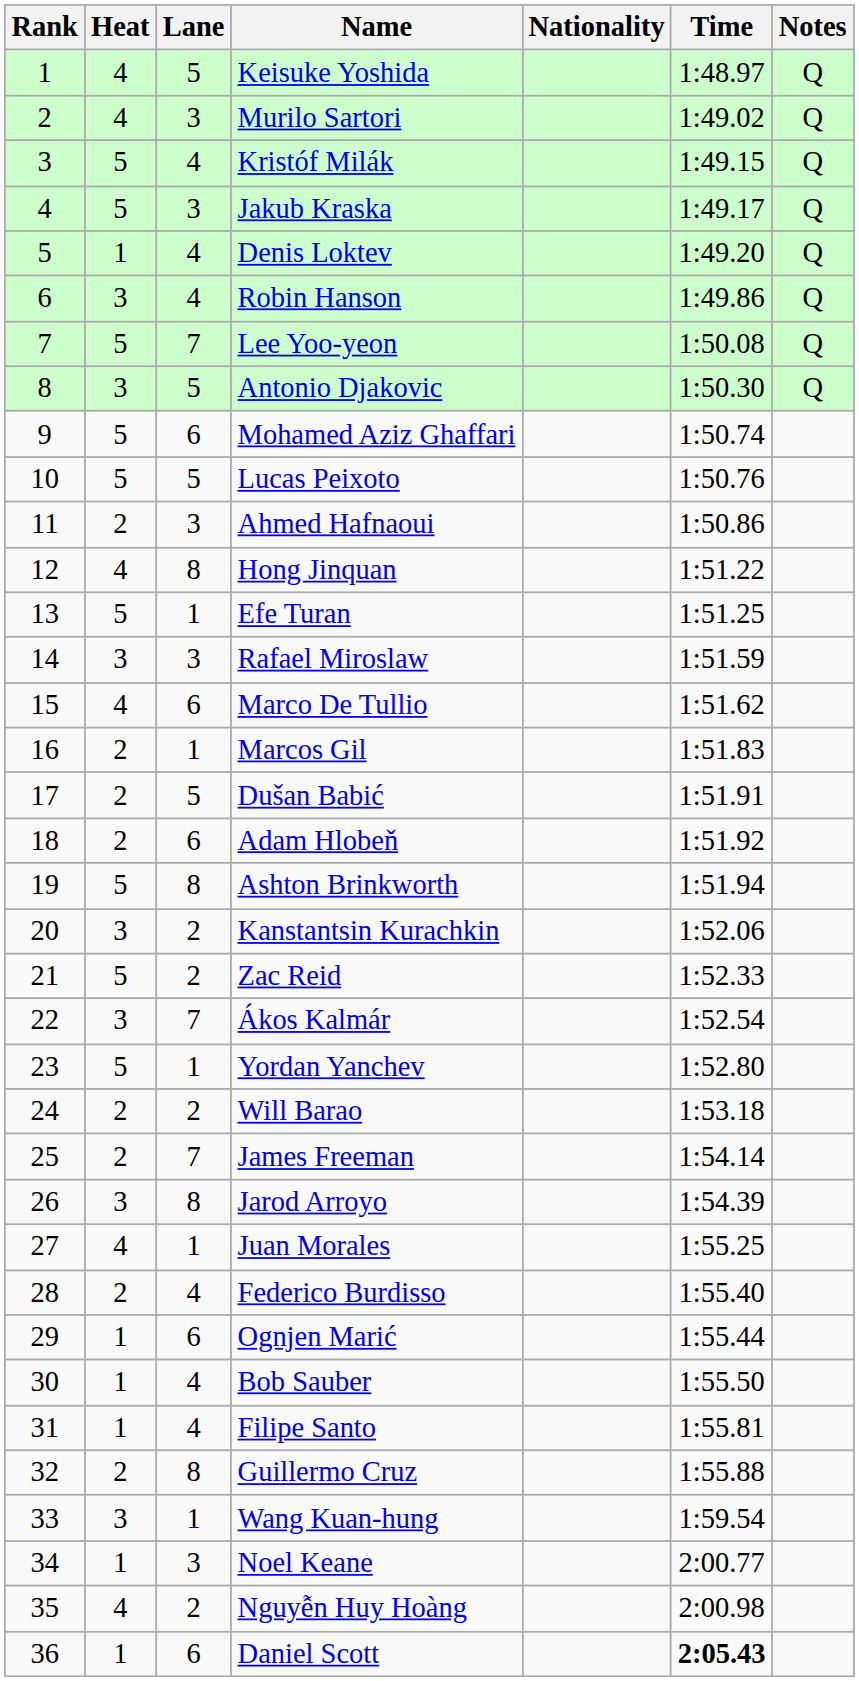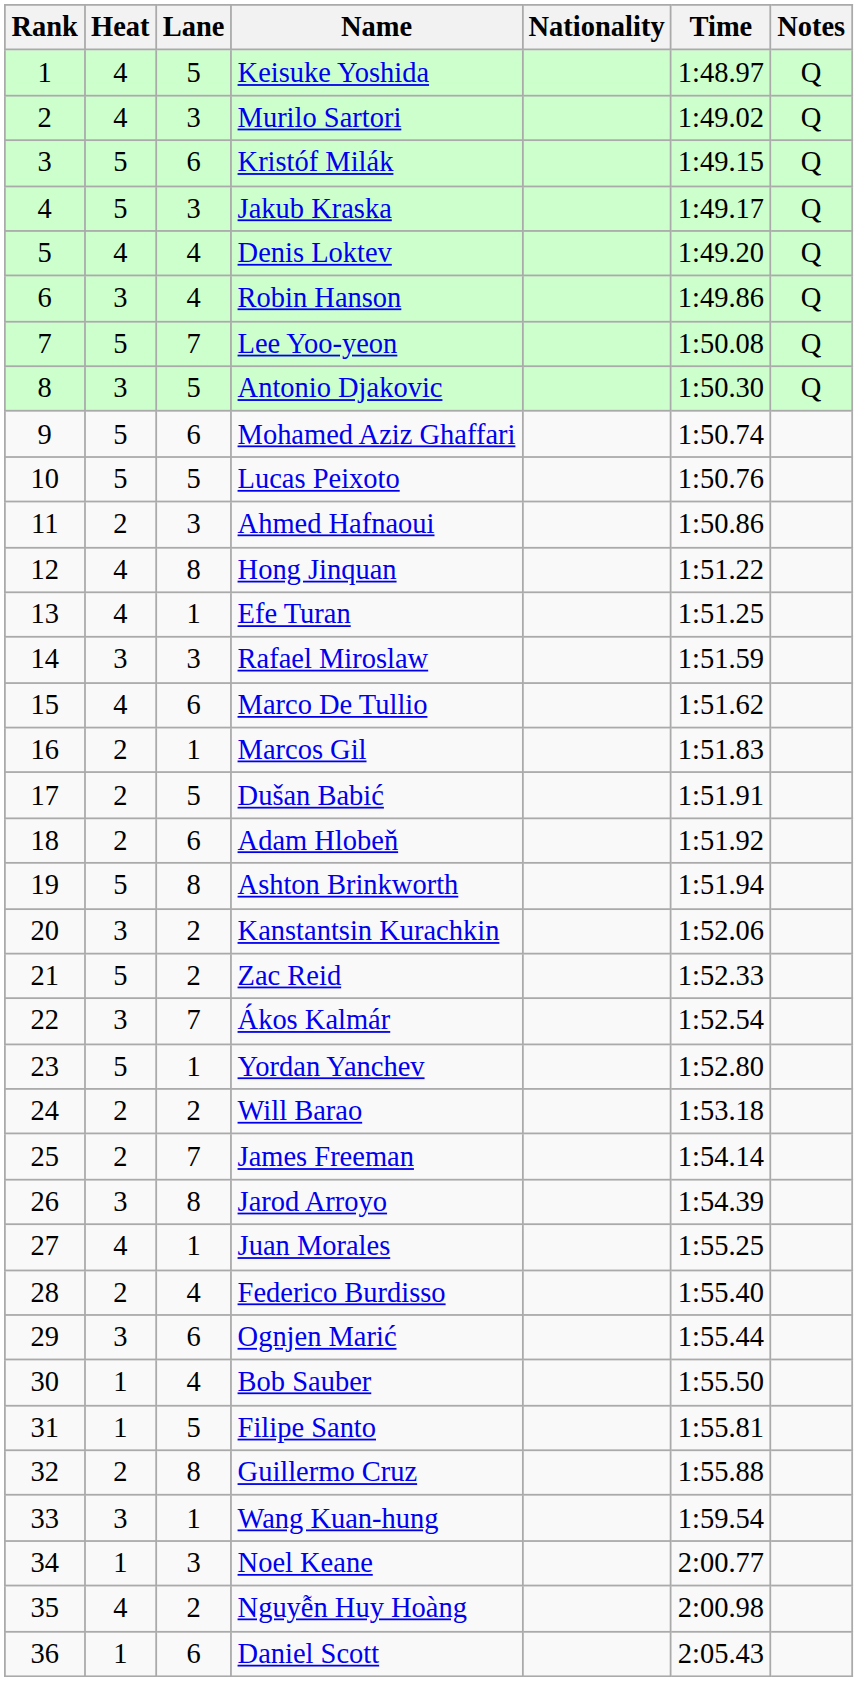 <table class="wikitable sortable" style="text-align:center">
 <tr>
 <th>Rank</th>
 <th>Heat</th>
 <th>Lane</th>
 <th>Name</th>
 <th>Nationality</th>
 <th>Time</th>
 <th>Notes</th>
 </tr>
 <tr bgcolor=ccffcc>
 <td>1</td>
 <td>4</td>
 <td>5</td>
 <td align=left><a href='#'>Keisuke Yoshida</a></td>
 <td align=left></td>
 <td>1:48.97</td>
 <td>Q</td>
 </tr>
 <tr bgcolor=ccffcc>
 <td>2</td>
 <td>4</td>
 <td>3</td>
 <td align=left><a href='#'>Murilo Sartori</a></td>
 <td align=left></td>
 <td>1:49.02</td>
 <td>Q</td>
 </tr>
 <tr bgcolor=ccffcc>
 <td>3</td>
 <td>5</td>
-<td>4</td>
+<td>6</td>
 <td align=left><a href='#'>Kristóf Milák</a></td>
 <td align=left></td>
 <td>1:49.15</td>
 <td>Q</td>
 </tr>
 <tr bgcolor=ccffcc>
 <td>4</td>
 <td>5</td>
 <td>3</td>
 <td align=left><a href='#'>Jakub Kraska</a></td>
 <td align=left></td>
 <td>1:49.17</td>
 <td>Q</td>
 </tr>
 <tr bgcolor="ccffcc">
 <td>5</td>
-<td>1</td>
+<td>4</td>
 <td>4</td>
 <td align=left><a href='#'>Denis Loktev</a></td>
 <td align=left></td>
 <td>1:49.20</td>
 <td>Q</td>
 </tr>
 <tr bgcolor=ccffcc>
 <td>6</td>
 <td>3</td>
 <td>4</td>
 <td align=left><a href='#'>Robin Hanson</a></td>
 <td align=left></td>
 <td>1:49.86</td>
 <td>Q</td>
 </tr>
 <tr bgcolor=ccffcc>
 <td>7</td>
 <td>5</td>
 <td>7</td>
 <td align=left><a href='#'>Lee Yoo-yeon</a></td>
 <td align=left></td>
 <td>1:50.08</td>
 <td>Q</td>
 </tr>
 <tr bgcolor=ccffcc>
 <td>8</td>
 <td>3</td>
 <td>5</td>
 <td align=left><a href='#'>Antonio Djakovic</a></td>
 <td align=left></td>
 <td>1:50.30</td>
 <td>Q</td>
 </tr>
 <tr>
 <td>9</td>
 <td>5</td>
 <td>6</td>
 <td align=left><a href='#'>Mohamed Aziz Ghaffari</a></td>
 <td align=left></td>
 <td>1:50.74</td>
 <td></td>
 </tr>
 <tr>
 <td>10</td>
 <td>5</td>
 <td>5</td>
 <td align=left><a href='#'>Lucas Peixoto</a></td>
 <td align=left></td>
 <td>1:50.76</td>
 <td></td>
 </tr>
 <tr>
 <td>11</td>
 <td>2</td>
 <td>3</td>
 <td align=left><a href='#'>Ahmed Hafnaoui</a></td>
 <td align=left></td>
 <td>1:50.86</td>
 <td></td>
 </tr>
 <tr>
 <td>12</td>
 <td>4</td>
 <td>8</td>
 <td align=left><a href='#'>Hong Jinquan</a></td>
 <td align=left></td>
 <td>1:51.22</td>
 <td></td>
 </tr>
 <tr>
 <td>13</td>
-<td>5</td>
+<td>4</td>
 <td>1</td>
 <td align=left><a href='#'>Efe Turan</a></td>
 <td align=left></td>
 <td>1:51.25</td>
 <td></td>
 </tr>
 <tr>
 <td>14</td>
 <td>3</td>
 <td>3</td>
 <td align=left><a href='#'>Rafael Miroslaw</a></td>
 <td align=left></td>
 <td>1:51.59</td>
 <td></td>
 </tr>
 <tr>
 <td>15</td>
 <td>4</td>
 <td>6</td>
 <td align=left><a href='#'>Marco De Tullio</a></td>
 <td align=left></td>
 <td>1:51.62</td>
 <td></td>
 </tr>
 <tr>
 <td>16</td>
 <td>2</td>
 <td>1</td>
 <td align=left><a href='#'>Marcos Gil</a></td>
 <td align=left></td>
 <td>1:51.83</td>
 <td></td>
 </tr>
 <tr>
 <td>17</td>
 <td>2</td>
 <td>5</td>
 <td align=left><a href='#'>Dušan Babić</a></td>
 <td align=left></td>
 <td>1:51.91</td>
 <td></td>
 </tr>
 <tr>
 <td>18</td>
 <td>2</td>
 <td>6</td>
 <td align=left><a href='#'>Adam Hlobeň</a></td>
 <td align=left></td>
 <td>1:51.92</td>
 <td></td>
 </tr>
 <tr>
 <td>19</td>
 <td>5</td>
 <td>8</td>
 <td align=left><a href='#'>Ashton Brinkworth</a></td>
 <td align=left></td>
 <td>1:51.94</td>
 <td></td>
 </tr>
 <tr>
 <td>20</td>
 <td>3</td>
 <td>2</td>
 <td align=left><a href='#'>Kanstantsin Kurachkin</a></td>
 <td align=left></td>
 <td>1:52.06</td>
 <td></td>
 </tr>
 <tr>
 <td>21</td>
 <td>5</td>
 <td>2</td>
 <td align=left><a href='#'>Zac Reid</a></td>
 <td align=left></td>
 <td>1:52.33</td>
 <td></td>
 </tr>
 <tr>
 <td>22</td>
 <td>3</td>
 <td>7</td>
 <td align=left><a href='#'>Ákos Kalmár</a></td>
 <td align=left></td>
 <td>1:52.54</td>
 <td></td>
 </tr>
 <tr>
 <td>23</td>
 <td>5</td>
 <td>1</td>
 <td align=left><a href='#'>Yordan Yanchev</a></td>
 <td align=left></td>
 <td>1:52.80</td>
 <td></td>
 </tr>
 <tr>
 <td>24</td>
 <td>2</td>
 <td>2</td>
 <td align=left><a href='#'>Will Barao</a></td>
 <td align=left></td>
 <td>1:53.18</td>
 <td></td>
 </tr>
 <tr>
 <td>25</td>
 <td>2</td>
 <td>7</td>
 <td align=left><a href='#'>James Freeman</a></td>
 <td align=left></td>
 <td>1:54.14</td>
 <td></td>
 </tr>
 <tr>
 <td>26</td>
 <td>3</td>
 <td>8</td>
 <td align=left><a href='#'>Jarod Arroyo</a></td>
 <td align=left></td>
 <td>1:54.39</td>
 <td></td>
 </tr>
 <tr>
 <td>27</td>
 <td>4</td>
 <td>1</td>
 <td align=left><a href='#'>Juan Morales</a></td>
 <td align=left></td>
 <td>1:55.25</td>
 <td></td>
 </tr>
 <tr>
 <td>28</td>
 <td>2</td>
 <td>4</td>
 <td align=left><a href='#'>Federico Burdisso</a></td>
 <td align=left></td>
 <td>1:55.40</td>
 <td></td>
 </tr>
 <tr>
 <td>29</td>
-<td>1</td>
+<td>3</td>
 <td>6</td>
 <td align=left><a href='#'>Ognjen Marić</a></td>
 <td align=left></td>
 <td>1:55.44</td>
 <td></td>
 </tr>
 <tr>
 <td>30</td>
 <td>1</td>
 <td>4</td>
 <td align=left><a href='#'>Bob Sauber</a></td>
 <td align=left></td>
 <td>1:55.50</td>
 <td></td>
 </tr>
 <tr>
 <td>31</td>
 <td>1</td>
-<td>4</td>
+<td>5</td>
 <td align=left><a href='#'>Filipe Santo</a></td>
 <td align=left></td>
 <td>1:55.81</td>
 <td></td>
 </tr>
 <tr>
 <td>32</td>
 <td>2</td>
 <td>8</td>
 <td align=left><a href='#'>Guillermo Cruz</a></td>
 <td align=left></td>
 <td>1:55.88</td>
 <td></td>
 </tr>
 <tr>
 <td>33</td>
 <td>3</td>
 <td>1</td>
 <td align=left><a href='#'>Wang Kuan-hung</a></td>
 <td align=left></td>
 <td>1:59.54</td>
 <td></td>
 </tr>
 <tr>
 <td>34</td>
 <td>1</td>
 <td>3</td>
 <td align=left><a href='#'>Noel Keane</a></td>
 <td align=left></td>
 <td>2:00.77</td>
 <td></td>
 </tr>
 <tr>
 <td>35</td>
 <td>4</td>
 <td>2</td>
 <td align=left><a href='#'>Nguyễn Huy Hoàng</a></td>
 <td align=left></td>
 <td>2:00.98</td>
 <td></td>
 </tr>
 <tr>
 <td>36</td>
 <td>1</td>
 <td>6</td>
 <td align=left><a href='#'>Daniel Scott</a></td>
 <td align=left></td>
-<td><strong>2:05.43</strong></td>
+<td>2:05.43</td>
 <td></td>
 </tr>
 </table>
